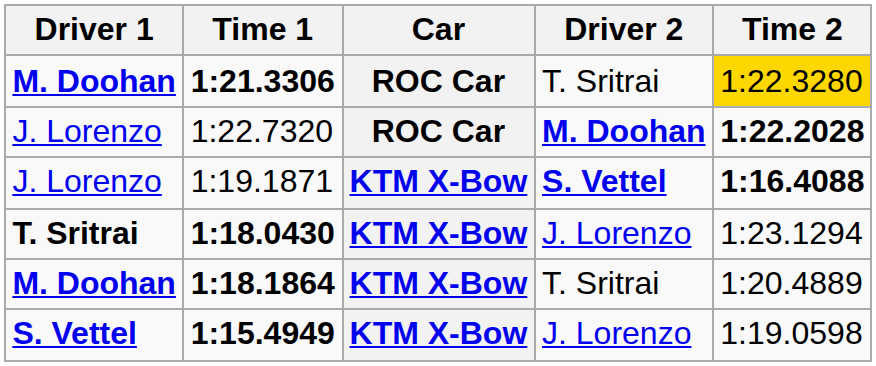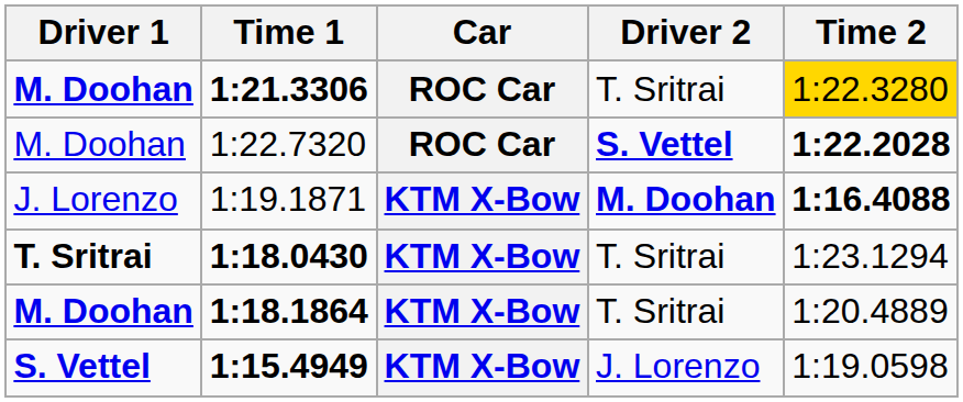 <table class="wikitable">
 <tr>
 <th>Driver 1</th>
 <th>Time 1</th>
 <th>Car</th>
 <th>Driver 2</th>
 <th>Time 2</th>
 </tr>
 <tr>
 <td><strong> <a href='#'>M. Doohan</a></strong></td>
 <td><strong>1:21.3306</strong></td>
 <th>ROC Car</th>
 <td> T. Sritrai</td>
 <td style="background: gold;">1:22.3280</td>
 </tr>
 <tr>
-<td> <a href='#'>J. Lorenzo</a></td>
+<td> <a href='#'>M. Doohan</a></td>
 <td>1:22.7320</td>
 <th>ROC Car</th>
-<td><strong> <a href='#'>M. Doohan</a></strong></td>
+<td><strong> <a href='#'>S. Vettel</a></strong></td>
 <td><strong>1:22.2028</strong></td>
 </tr>
 <tr>
 <td> <a href='#'>J. Lorenzo</a></td>
 <td>1:19.1871</td>
 <th><a href='#'>KTM X-Bow</a></th>
-<td><strong> <a href='#'>S. Vettel</a></strong></td>
+<td><strong> <a href='#'>M. Doohan</a></strong></td>
 <td><strong>1:16.4088</strong></td>
 </tr>
 <tr>
 <td><strong> T. Sritrai</strong></td>
 <td><strong>1:18.0430</strong></td>
 <th><a href='#'>KTM X-Bow</a></th>
-<td> <a href='#'>J. Lorenzo</a></td>
+<td> T. Sritrai</td>
 <td>1:23.1294 </td>
 </tr>
 <tr>
 <td><strong> <a href='#'>M. Doohan</a></strong></td>
 <td><strong>1:18.1864</strong></td>
 <th><a href='#'>KTM X-Bow</a></th>
 <td> T. Sritrai</td>
 <td>1:20.4889</td>
 </tr>
 <tr>
 <td><strong> <a href='#'>S. Vettel</a></strong></td>
 <td><strong>1:15.4949</strong></td>
 <th><a href='#'>KTM X-Bow</a></th>
 <td> <a href='#'>J. Lorenzo</a></td>
 <td>1:19.0598</td>
 </tr>
 </table>
